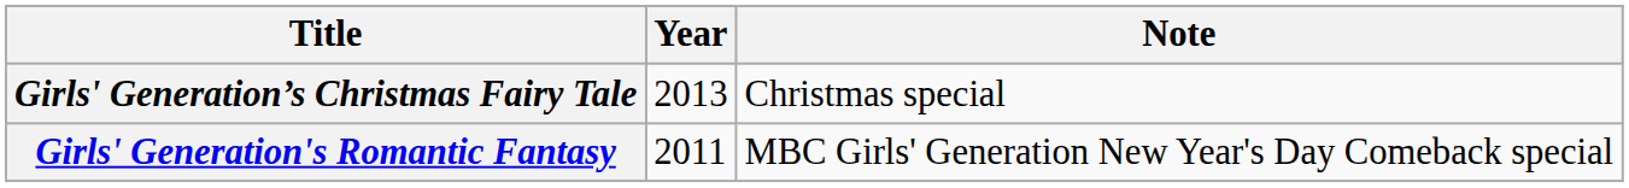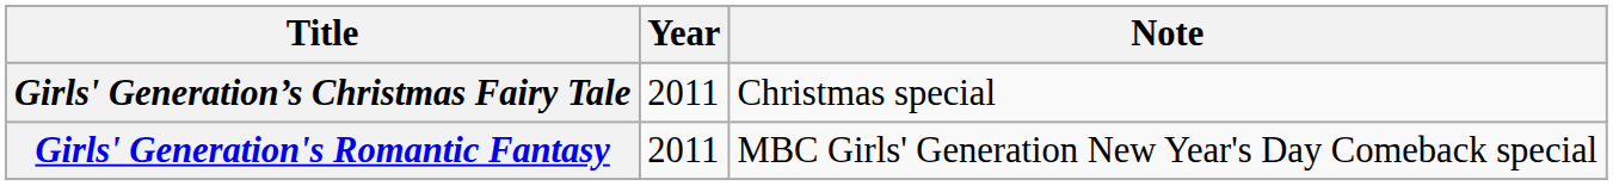 <table class="wikitable plainrowheaders">
 <tr style="background:#b0c4de; text-align:center;">
 <th>Title</th>
 <th>Year</th>
 <th>Note</th>
 </tr>
 <tr>
 <th scope="row"><em>Girls' Generation’s Christmas Fairy Tale</em></th>
-<td>2013</td>
+<td>2011</td>
 <td>Christmas special</td>
 </tr>
 <tr>
 <th scope="row"><em><a href='#'>Girls' Generation's Romantic Fantasy</a></em></th>
 <td>2011</td>
 <td>MBC Girls' Generation New Year's Day Comeback special</td>
 </tr>
 </table>
